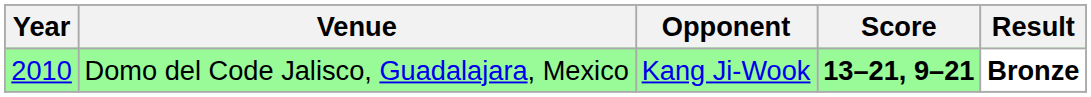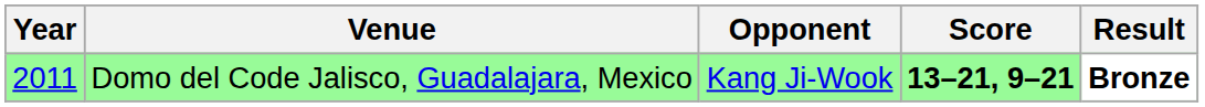 <table class="sortable wikitable" style="font-size: 90%;">
 <tr>
 <th>Year</th>
 <th>Venue</th>
 <th>Opponent</th>
 <th>Score</th>
 <th>Result</th>
 </tr>
 <tr style="background:#98FB98">
-<td align="center"><a href='#'>2010</a></td>
+<td align="center"><a href='#'>2011</a></td>
 <td align="left">Domo del Code Jalisco, <a href='#'>Guadalajara</a>, Mexico</td>
 <td align="left"> <a href='#'>Kang Ji-Wook</a></td>
 <td align="left"><strong>13–21, 9–21</strong></td>
 <td style="text-align:left; background:white"> <strong>Bronze</strong></td>
 </tr>
 </table>
